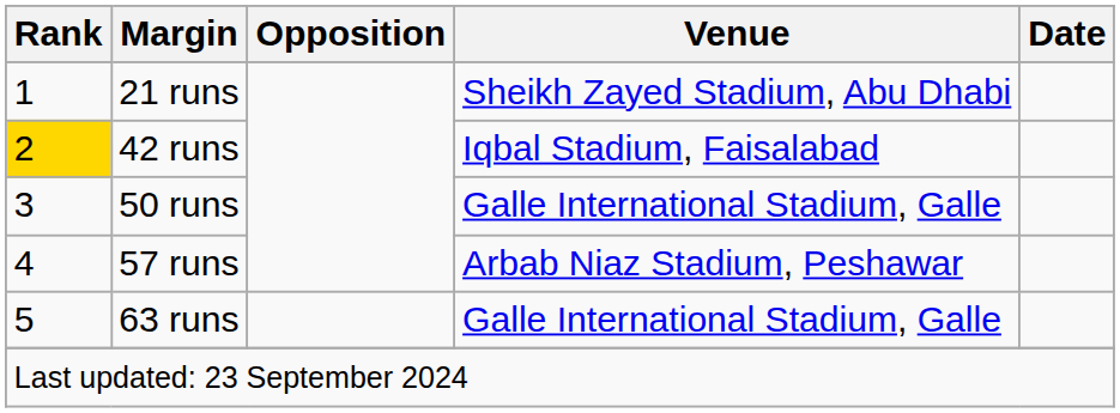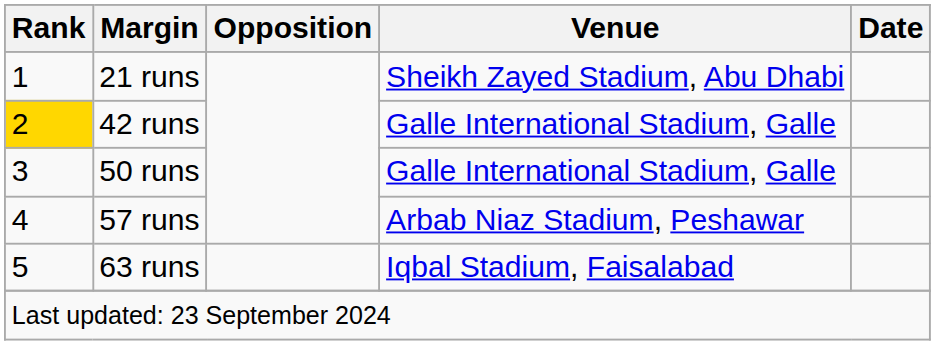 <table class="wikitable plainrowheaders sortable">
 <tr>
 <th scope=col>Rank</th>
 <th scope=col>Margin</th>
 <th scope=col>Opposition</th>
 <th scope=col>Venue</th>
 <th scope=col>Date</th>
 </tr>
 <tr>
 <td>1</td>
 <td>21 runs</td>
 <td rowspan=4></td>
 <td><a href='#'>Sheikh Zayed Stadium</a>, <a href='#'>Abu Dhabi</a></td>
 <td></td>
 </tr>
 <tr>
 <td style="background: gold;">2</td>
 <td>42 runs</td>
-<td><a href='#'>Iqbal Stadium</a>, <a href='#'>Faisalabad</a></td>
+<td><a href='#'>Galle International Stadium</a>, <a href='#'>Galle</a></td>
 <td></td>
 </tr>
 <tr>
 <td>3</td>
 <td>50 runs</td>
 <td><a href='#'>Galle International Stadium</a>, <a href='#'>Galle</a></td>
 <td></td>
 </tr>
 <tr>
 <td>4</td>
 <td>57 runs</td>
 <td><a href='#'>Arbab Niaz Stadium</a>, <a href='#'>Peshawar</a></td>
 <td></td>
 </tr>
 <tr>
 <td>5</td>
 <td>63 runs</td>
 <td></td>
-<td><a href='#'>Galle International Stadium</a>, <a href='#'>Galle</a></td>
+<td><a href='#'>Iqbal Stadium</a>, <a href='#'>Faisalabad</a></td>
 <td></td>
 </tr>
 <tr>
 </tr>
 <tr class=sortbottom>
 <td colspan=5><small>Last updated: 23 September 2024</small></td>
 </tr>
 </table>
